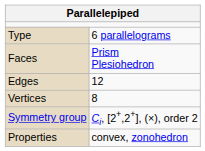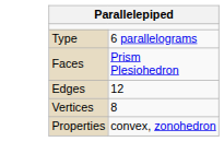 <table class=wikitable align="right">
 <tr>
 <th bgcolor=#e7dcc3 colspan=2>Parallelepiped</th>
 </tr>
 <tr>
 <td align=center colspan=2></td>
 </tr>
 <tr>
 <td bgcolor=#e7dcc3>Type</td>
 <td>6 <a href='#'>parallelograms</a></td>
 </tr>
 <tr>
 <td bgcolor=#e7dcc3>Faces</td>
 <td><a href='#'>Prism</a><br><a href='#'>Plesiohedron</a></td>
 </tr>
 <tr>
 <td bgcolor=#e7dcc3>Edges</td>
 <td>12</td>
 </tr>
 <tr>
 <td bgcolor=#e7dcc3>Vertices</td>
 <td>8</td>
 </tr>
 <tr>
-<td bgcolor=#e7dcc3><a href='#'>Symmetry group</a></td>
-<td><a href='#'><em>C</em><sub><em>i</em></sub></a>, [2<sup>+</sup>,2<sup>+</sup>], (×), order 2</td>
-</tr>
-<tr>
 <td bgcolor=#e7dcc3>Properties</td>
 <td>convex, <a href='#'>zonohedron</a></td>
 </tr>
 </table>
